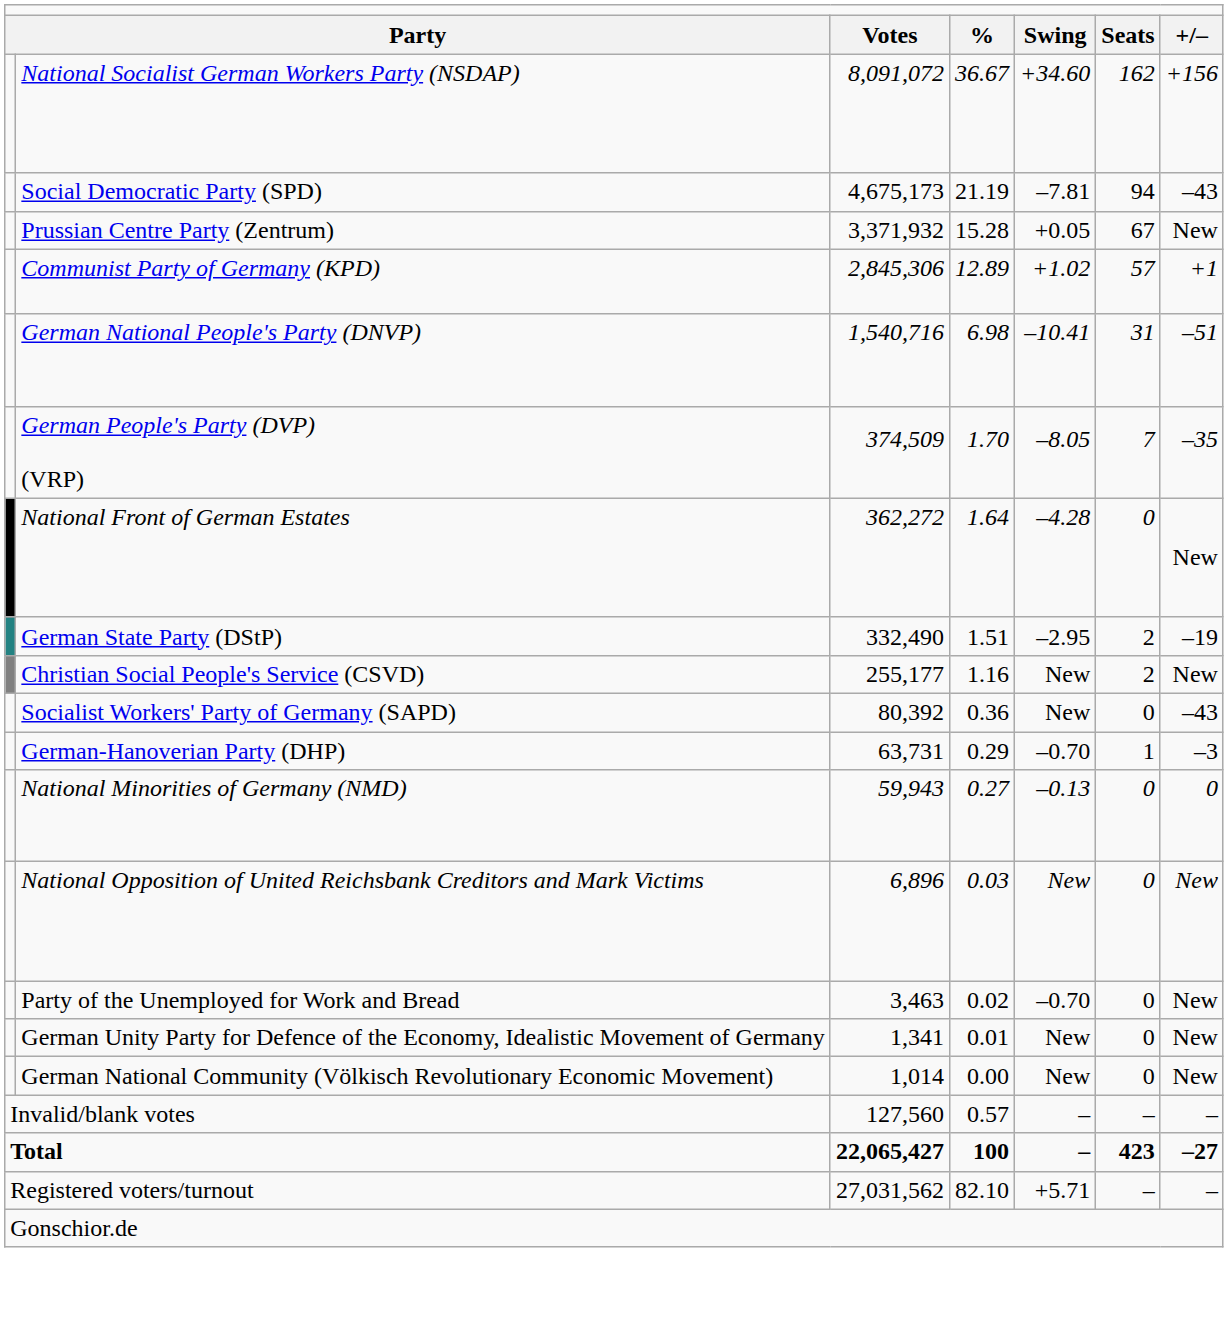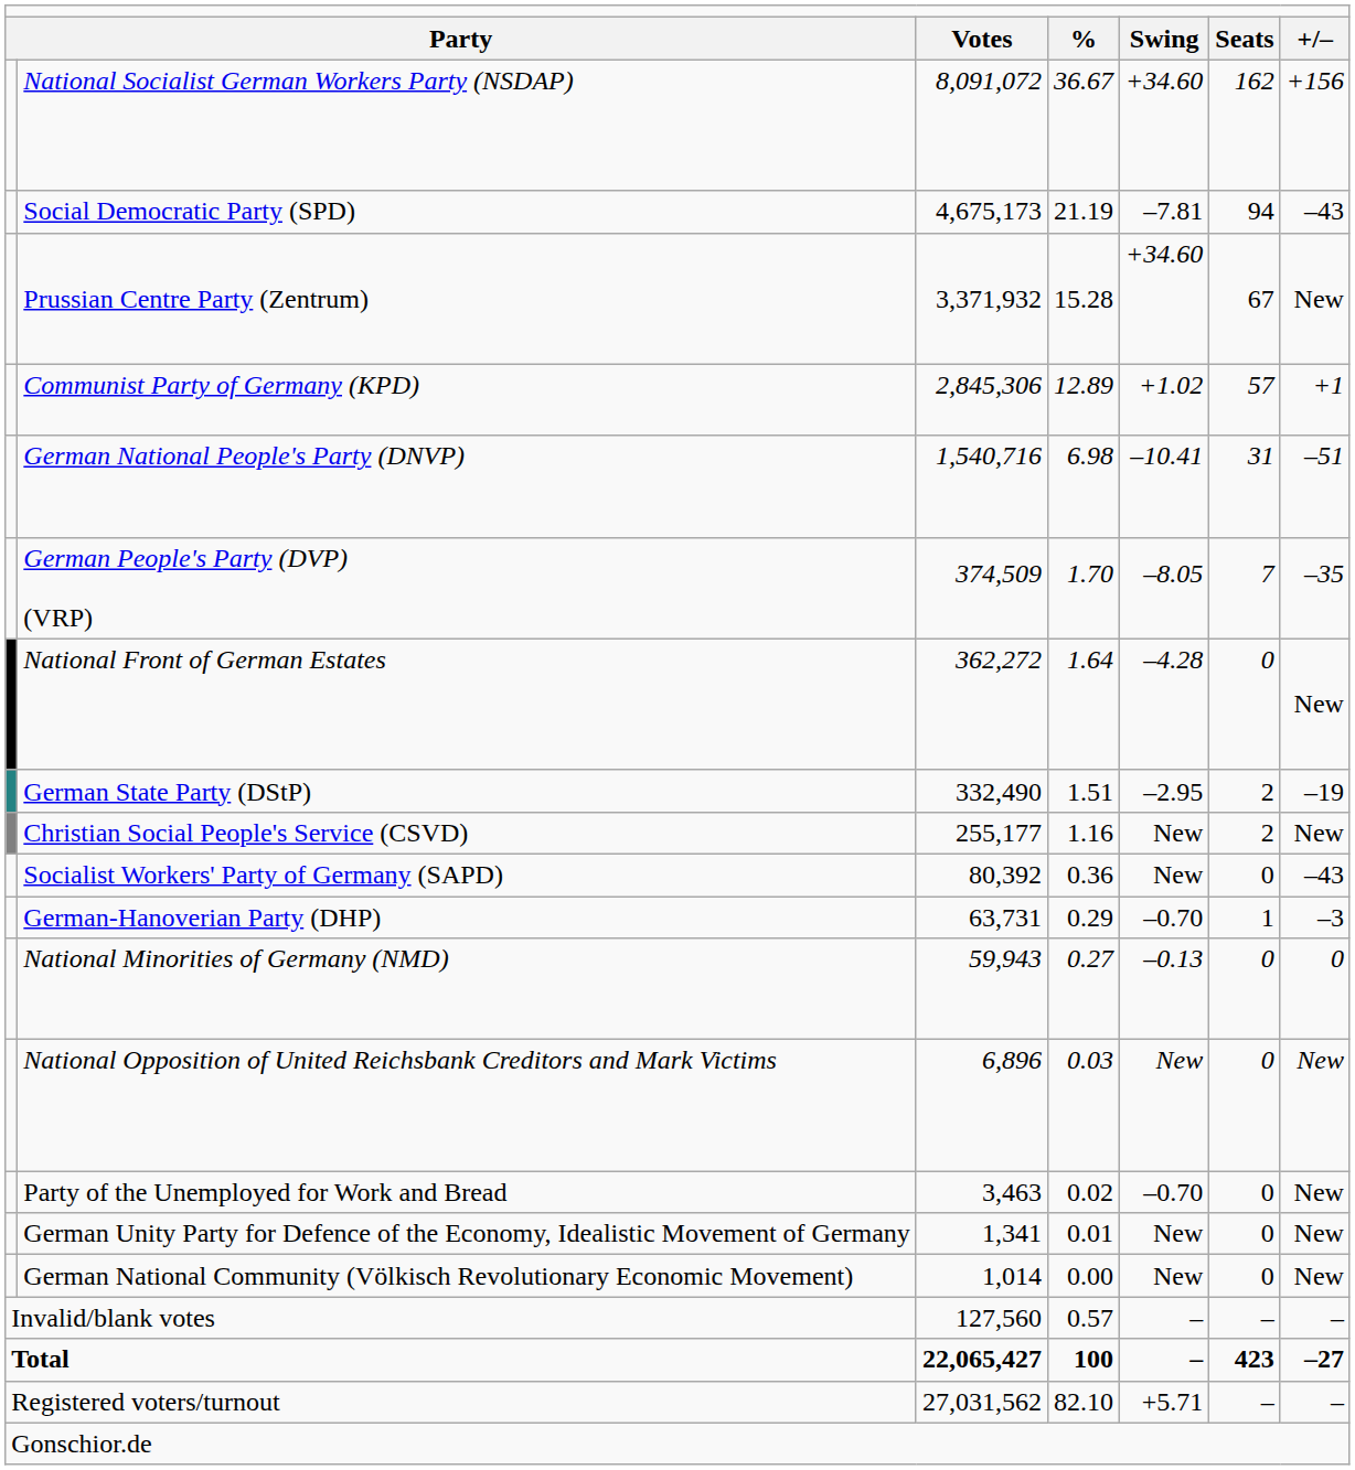 <table class=wikitable style=text-align:right>
 <tr>
 <td colspan=7 align=center></td>
 </tr>
 <tr>
 <th colspan=2>Party</th>
 <th>Votes</th>
 <th>%</th>
 <th>Swing</th>
 <th>Seats</th>
 <th>+/–</th>
 </tr>
 <tr>
 <td bgcolor=></td>
 <td align=left><em><a href='#'>National Socialist German Workers Party</a> (NSDAP)</em><br><br><br><br></td>
 <td><em>8,091,072</em><br><br><br><br></td>
 <td><em>36.67</em><br><br><br><br></td>
 <td><em>+34.60</em><br><br><br><br></td>
 <td><em>162</em><br><br><br><br></td>
 <td><em>+156</em><br><br><br><br></td>
 </tr>
 <tr>
 <td bgcolor=></td>
 <td align=left><a href='#'>Social Democratic Party</a> (SPD)</td>
 <td>4,675,173</td>
 <td>21.19</td>
 <td>–7.81</td>
 <td>94</td>
 <td>–43</td>
 </tr>
 <tr>
 <td bgcolor=></td>
 <td align=left><a href='#'>Prussian Centre Party</a> (Zentrum)</td>
 <td>3,371,932</td>
 <td>15.28</td>
-<td>+0.05</td>
+<td><em>+34.60</em><br><br><br><br></td>
 <td>67</td>
 <td>New</td>
 </tr>
 <tr>
 <td bgcolor=></td>
 <td align=left><em><a href='#'>Communist Party of Germany</a> (KPD)</em><br><br></td>
 <td><em>2,845,306</em><br><br></td>
 <td><em>12.89</em><br><br></td>
 <td><em>+1.02</em><br><br></td>
 <td><em>57</em><br><br></td>
 <td><em>+1</em><br><br></td>
 </tr>
 <tr>
 <td bgcolor=></td>
 <td align=left><em><a href='#'>German National People's Party</a> (DNVP)</em><br><br><br></td>
 <td><em>1,540,716</em><br><br><br></td>
 <td><em>6.98</em><br><br><br></td>
 <td><em>–10.41</em><br><br><br></td>
 <td><em>31</em><br><br><br></td>
 <td><em>–51</em><br><br><br></td>
 </tr>
 <tr>
 <td bgcolor=></td>
 <td align=left><em><a href='#'>German People's Party</a> (DVP)</em><br><br> (VRP)</td>
 <td><em>374,509</em><br><br></td>
 <td><em>1.70</em><br><br></td>
 <td><em>–8.05</em><br><br></td>
 <td><em>7</em><br><br></td>
 <td><em>–35</em><br><br></td>
 </tr>
 <tr>
 <td bgcolor=black></td>
 <td align=left><em>National Front of German Estates</em><br><br><br><br></td>
 <td><em>362,272</em><br><br><br><br></td>
 <td><em>1.64</em><br><br><br><br></td>
 <td><em>–4.28</em><br><br><br><br></td>
 <td><em>0</em><br><br><br><br></td>
 <td>New</td>
 </tr>
 <tr>
 <td bgcolor=#238282></td>
 <td align=left><a href='#'>German State Party</a> (DStP)</td>
 <td>332,490</td>
 <td>1.51</td>
 <td>–2.95</td>
 <td>2</td>
 <td>–19</td>
 </tr>
 <tr>
 <td bgcolor=#808080></td>
 <td align=left><a href='#'>Christian Social People's Service</a> (CSVD)</td>
 <td>255,177</td>
 <td>1.16</td>
 <td>New</td>
 <td>2</td>
 <td>New</td>
 </tr>
 <tr>
 <td></td>
 <td align=left><a href='#'>Socialist Workers' Party of Germany</a> (SAPD)</td>
 <td>80,392</td>
 <td>0.36</td>
 <td>New</td>
 <td>0</td>
 <td>–43</td>
 </tr>
 <tr>
 <td bgcolor=></td>
 <td align=left><a href='#'>German-Hanoverian Party</a> (DHP)</td>
 <td>63,731</td>
 <td>0.29</td>
 <td>–0.70</td>
 <td>1</td>
 <td>–3</td>
 </tr>
 <tr>
 <td></td>
 <td align=left><em>National Minorities of Germany (NMD)</em><br><br><br></td>
 <td><em>59,943</em><br><br><br></td>
 <td><em>0.27</em><br><br><br></td>
 <td><em>–0.13</em><br><br><br></td>
 <td><em>0</em><br><br><br></td>
 <td><em>0</em><br><br><br></td>
 </tr>
 <tr>
 <td></td>
 <td align=left><em>National Opposition of United Reichsbank Creditors and Mark Victims</em><br><br><br><br></td>
 <td><em>6,896</em><br><br><br><br></td>
 <td><em>0.03</em><br><br><br><br></td>
 <td><em>New</em><br><br><br><br></td>
 <td><em>0</em><br><br><br><br></td>
 <td><em>New</em><br><br><br><br></td>
 </tr>
 <tr>
 <td></td>
 <td align=left>Party of the Unemployed for Work and Bread</td>
 <td>3,463</td>
 <td>0.02</td>
 <td>–0.70</td>
 <td>0</td>
 <td>New</td>
 </tr>
 <tr>
 <td></td>
 <td align=left>German Unity Party for Defence of the Economy, Idealistic Movement of Germany</td>
 <td>1,341</td>
 <td>0.01</td>
 <td>New</td>
 <td>0</td>
 <td>New</td>
 </tr>
 <tr>
 <td></td>
 <td align=left>German National Community (Völkisch Revolutionary Economic Movement)</td>
 <td>1,014</td>
 <td>0.00</td>
 <td>New</td>
 <td>0</td>
 <td>New</td>
 </tr>
 <tr>
 <td colspan=2 align=left>Invalid/blank votes</td>
 <td>127,560</td>
 <td>0.57</td>
 <td>–</td>
 <td>–</td>
 <td>–</td>
 </tr>
 <tr>
 <td colspan=2 align=left><strong>Total</strong></td>
 <td><strong>22,065,427</strong></td>
 <td><strong>100</strong></td>
 <td><strong>–</strong></td>
 <td><strong>423</strong></td>
 <td><strong>–27</strong></td>
 </tr>
 <tr>
 <td colspan=2 align=left>Registered voters/turnout</td>
 <td>27,031,562</td>
 <td>82.10</td>
 <td>+5.71</td>
 <td>–</td>
 <td>–</td>
 </tr>
 <tr>
 <td align=left colspan=7>Gonschior.de</td>
 </tr>
 </table>
